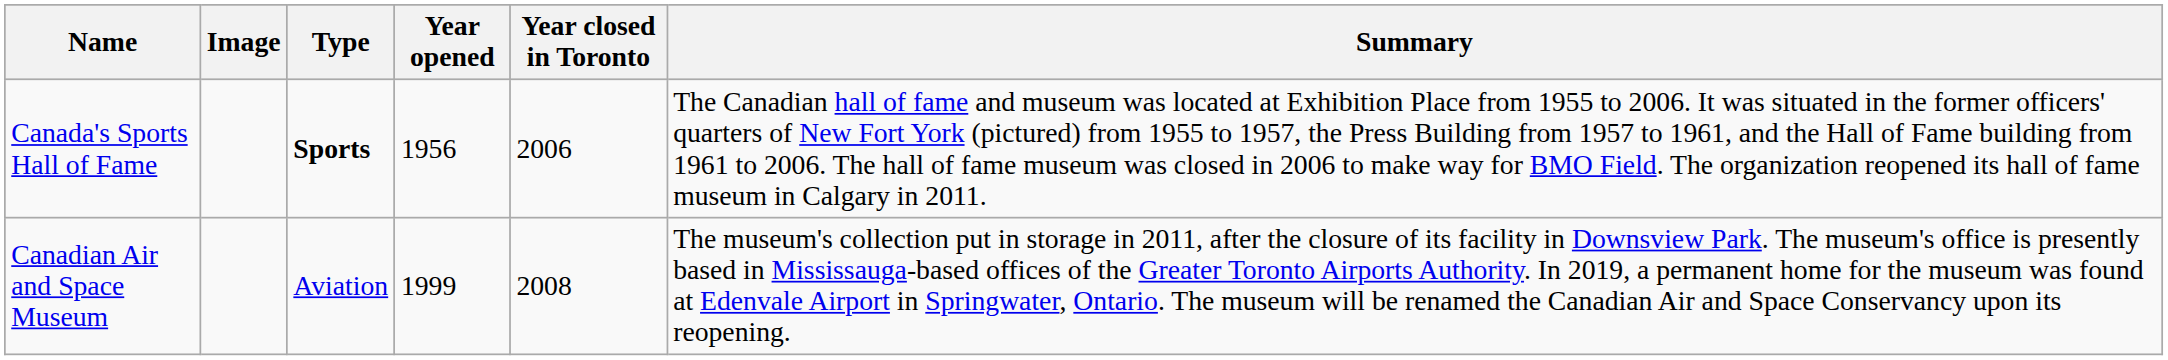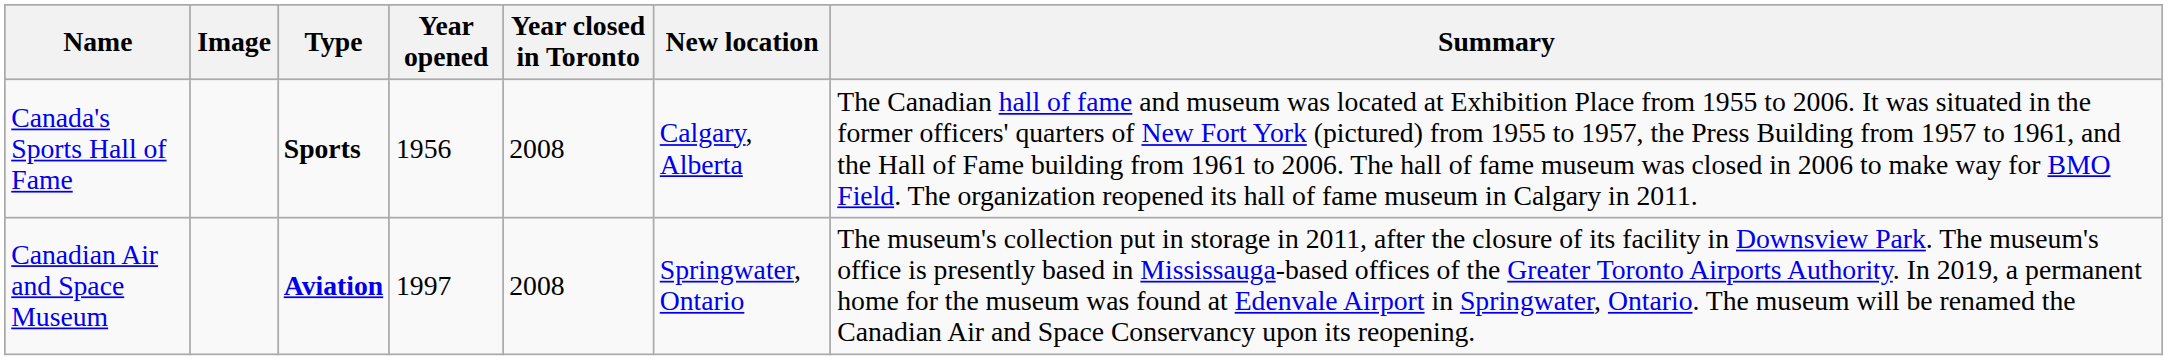 <table class="wikitable sortable">
 <tr>
 <th>Name</th>
 <th class="unsortable">Image</th>
 <th>Type</th>
 <th>Year opened</th>
 <th>Year closed in Toronto</th>
+<th>New location</th>
 <th class="unsortable">Summary</th>
 </tr>
 <tr>
 <td><a href='#'>Canada's Sports Hall of Fame</a></td>
 <td></td>
 <td><strong>Sports</strong></td>
 <td>1956</td>
-<td>2006</td>
+<td>2008</td>
+<td><a href='#'>Calgary</a>, <a href='#'>Alberta</a></td>
 <td>The Canadian <a href='#'>hall of fame</a> and museum was located at Exhibition Place from 1955 to 2006. It was situated in the former officers' quarters of <a href='#'>New Fort York</a> (pictured) from 1955 to 1957, the Press Building from 1957 to 1961, and the Hall of Fame building from 1961 to 2006. The hall of fame museum was closed in 2006 to make way for <a href='#'>BMO Field</a>. The organization reopened its hall of fame museum in Calgary in 2011.</td>
 </tr>
 <tr>
 <td><a href='#'>Canadian Air and Space Museum</a></td>
 <td></td>
-<td><a href='#'>Aviation</a></td>
-<td>1999</td>
+<td><strong><a href='#'>Aviation</a></strong></td>
+<td>1997</td>
 <td>2008</td>
+<td><a href='#'>Springwater</a>, <a href='#'>Ontario</a></td>
 <td>The museum's collection put in storage in 2011, after the closure of its facility in <a href='#'>Downsview Park</a>. The museum's office is presently based in <a href='#'>Mississauga</a>-based offices of the <a href='#'>Greater Toronto Airports Authority</a>. In 2019, a permanent home for the museum was found at <a href='#'>Edenvale Airport</a> in <a href='#'>Springwater</a>, <a href='#'>Ontario</a>. The museum will be renamed the Canadian Air and Space Conservancy upon its reopening.</td>
 </tr>
 </table>
